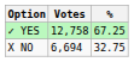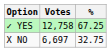 <table class="wikitable">
 <tr>
 <th>Option</th>
 <th>Votes</th>
 <th>%</th>
 </tr>
 <tr>
 <td style=background:#bbf8be>✓ YES</td>
 <td style=background:#bbf8be>12,758</td>
 <td style=background:#bbf8be>67.25</td>
 </tr>
 <tr>
 <td>X NO</td>
-<td>6,694</td>
+<td>6,697</td>
 <td>32.75</td>
 </tr>
 </table>
